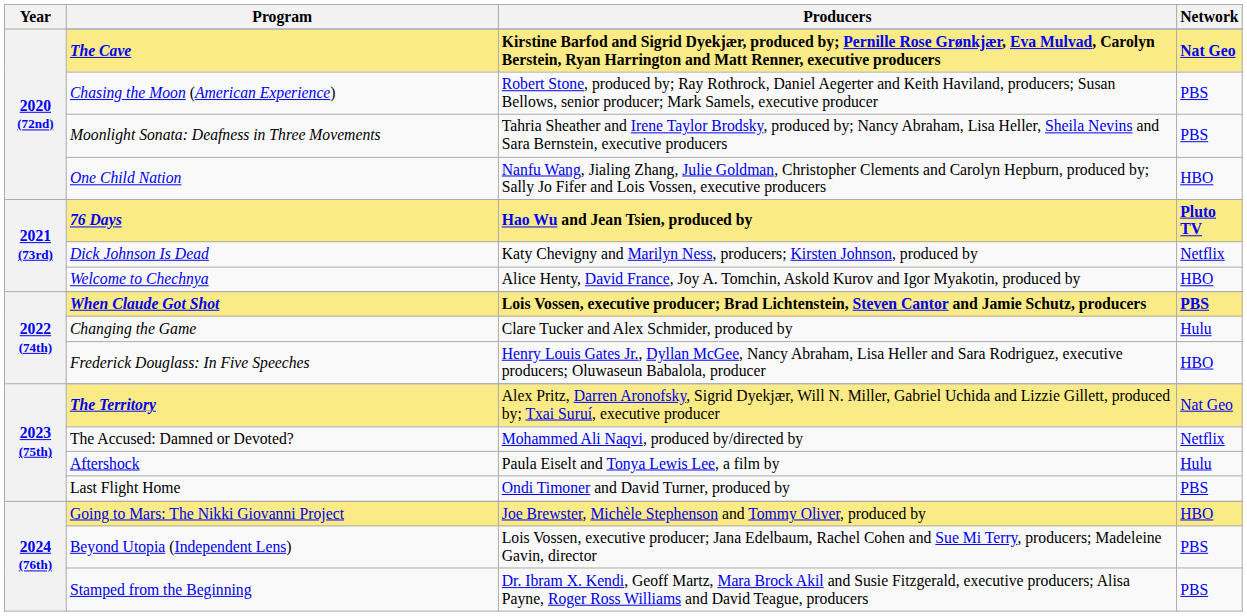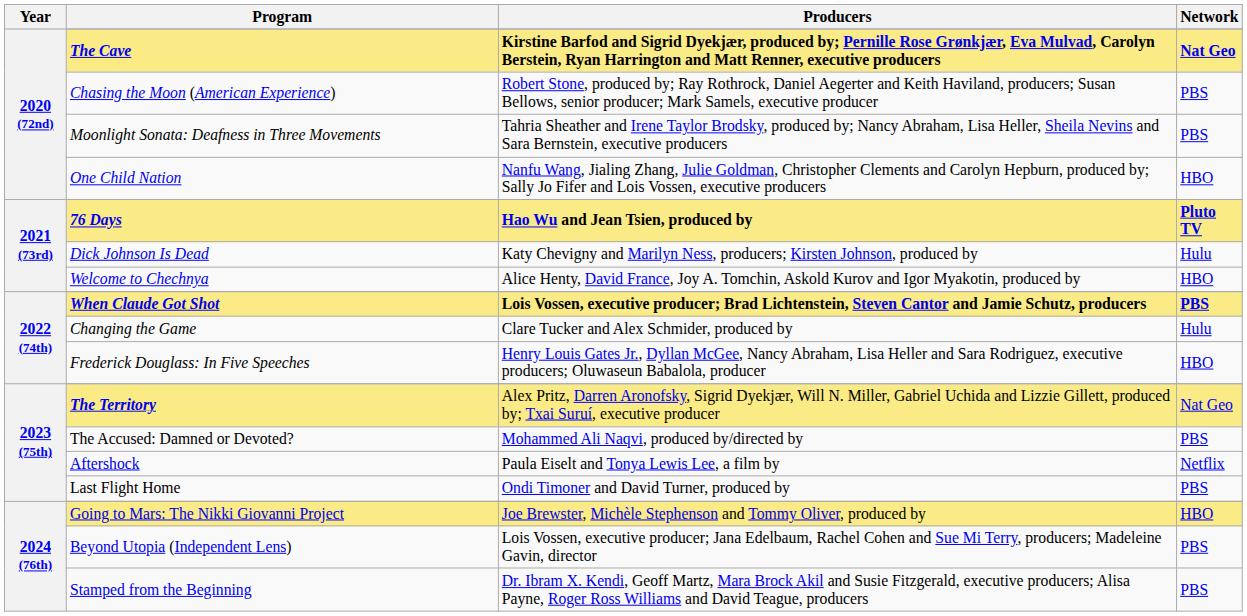 <table class="wikitable" style="width:100%">
 <tr bgcolor="#bebebe">
 <th width="5%">Year</th>
 <th width="35%">Program</th>
 <th width="55%">Producers</th>
 <th width="5%">Network</th>
 </tr>
 <tr>
 <th rowspan="5" style="text-align:center"><a href='#'>2020</a><br><small><a href='#'>(72nd)</a></small><br></th>
 </tr>
 <tr style="background:#FAEB86">
 <td><em><a href='#'><strong>The Cave</strong></a></em></td>
 <td><strong>Kirstine Barfod and Sigrid Dyekjær, produced by; <a href='#'>Pernille Rose Grønkjær</a>, <a href='#'>Eva Mulvad</a>, Carolyn Berstein, Ryan Harrington and Matt Renner, executive producers</strong></td>
 <td><a href='#'><strong>Nat Geo</strong></a></td>
 </tr>
 <tr>
 <td><em><a href='#'>Chasing the Moon</a></em> (<em><a href='#'>American Experience</a></em>)</td>
 <td><a href='#'>Robert Stone</a>, produced by; Ray Rothrock, Daniel Aegerter and Keith Haviland, producers; Susan Bellows, senior producer; Mark Samels, executive producer</td>
 <td><a href='#'>PBS</a></td>
 </tr>
 <tr>
 <td><em>Moonlight Sonata: Deafness in Three Movements</em></td>
 <td>Tahria Sheather and <a href='#'>Irene Taylor Brodsky</a>, produced by; Nancy Abraham, Lisa Heller, <a href='#'>Sheila Nevins</a> and Sara Bernstein, executive producers</td>
 <td><a href='#'>PBS</a></td>
 </tr>
 <tr>
 <td><em><a href='#'>One Child Nation</a></em></td>
 <td><a href='#'>Nanfu Wang</a>, Jialing Zhang, <a href='#'>Julie Goldman</a>, Christopher Clements and Carolyn Hepburn, produced by; Sally Jo Fifer and Lois Vossen, executive producers</td>
 <td><a href='#'>HBO</a></td>
 </tr>
 <tr>
 <th rowspan="4" style="text-align:center"><a href='#'>2021</a><br><small><a href='#'>(73rd)</a></small><br></th>
 </tr>
 <tr style="background:#FAEB86">
 <td><strong><em><a href='#'>76 Days</a></em></strong></td>
 <td><strong><a href='#'>Hao Wu</a> and Jean Tsien, produced by</strong></td>
 <td><strong><a href='#'>Pluto TV</a></strong></td>
 </tr>
 <tr>
 <td><em><a href='#'>Dick Johnson Is Dead</a></em></td>
 <td>Katy Chevigny and <a href='#'>Marilyn Ness</a>, producers; <a href='#'>Kirsten Johnson</a>, produced by</td>
-<td><a href='#'>Netflix</a></td>
+<td><a href='#'>Hulu</a></td>
 </tr>
 <tr>
 <td><em><a href='#'>Welcome to Chechnya</a></em></td>
 <td>Alice Henty, <a href='#'>David France</a>, Joy A. Tomchin, Askold Kurov and Igor Myakotin, produced by</td>
 <td><a href='#'>HBO</a></td>
 </tr>
 <tr>
 <th rowspan="4" style="text-align:center"><a href='#'>2022</a><br><small><a href='#'>(74th)</a></small><br></th>
 </tr>
 <tr style="background:#FAEB86">
 <td><strong><em><a href='#'>When Claude Got Shot</a></em></strong></td>
 <td><strong>Lois Vossen, executive producer; Brad Lichtenstein, <a href='#'>Steven Cantor</a> and Jamie Schutz, producers</strong></td>
 <td><strong><a href='#'>PBS</a></strong></td>
 </tr>
 <tr>
 <td><em>Changing the Game</em></td>
 <td>Clare Tucker and Alex Schmider, produced by</td>
 <td><a href='#'>Hulu</a></td>
 </tr>
 <tr>
 <td><em>Frederick Douglass: In Five Speeches</em></td>
 <td><a href='#'>Henry Louis Gates Jr.</a>, <a href='#'>Dyllan McGee</a>, Nancy Abraham, Lisa Heller and Sara Rodriguez, executive producers; Oluwaseun Babalola, producer</td>
 <td><a href='#'>HBO</a></td>
 </tr>
 <tr>
 <th rowspan="5" style="text-align:center"><a href='#'>2023</a><br><small><a href='#'>(75th)</a></small><br></th>
 </tr>
 <tr style="background:#FAEB86">
 <td><strong><em><a href='#'>The Territory</a><em><strong></td>
 <td></strong>Alex Pritz, <a href='#'>Darren Aronofsky</a>, Sigrid Dyekjær, Will N. Miller, Gabriel Uchida and Lizzie Gillett, produced by; <a href='#'>Txai Suruí</a>, executive producer<strong></td>
 <td><a href='#'></strong>Nat Geo<strong></a></td>
 </tr>
 <tr>
 <td></em>The Accused: Damned or Devoted?<em></td>
 <td><a href='#'>Mohammed Ali Naqvi</a>, produced by/directed by</td>
-<td><a href='#'>Netflix</a></td>
+<td><a href='#'>PBS</a></td>
 </tr>
 <tr>
 <td></em><a href='#'>Aftershock</a><em></td>
 <td>Paula Eiselt and <a href='#'>Tonya Lewis Lee</a>, a film by</td>
-<td><a href='#'>Hulu</a></td>
+<td><a href='#'>Netflix</a></td>
 </tr>
 <tr>
 <td></em>Last Flight Home<em></td>
 <td><a href='#'>Ondi Timoner</a> and David Turner, produced by</td>
 <td><a href='#'>PBS</a></td>
 </tr>
 <tr>
 <th rowspan="4" style="text-align:center"><a href='#'>2024</a><br><small><a href='#'>(76th)</a></small><br></th>
 </tr>
 <tr style="background:#FAEB86">
 <td></em></strong><a href='#'>Going to Mars: The Nikki Giovanni Project</a><strong><em></td>
 <td></strong><a href='#'>Joe Brewster</a>, <a href='#'>Michèle Stephenson</a> and <a href='#'>Tommy Oliver</a>, produced by<strong></td>
 <td></strong><a href='#'>HBO</a><strong></td>
 </tr>
 <tr>
 <td></em><a href='#'>Beyond Utopia</a> (<a href='#'>Independent Lens</a>)<em></td>
 <td>Lois Vossen, executive producer; Jana Edelbaum, Rachel Cohen and <a href='#'>Sue Mi Terry</a>, producers; Madeleine Gavin, director</td>
 <td><a href='#'>PBS</a></td>
 </tr>
 <tr>
 <td></em><a href='#'>Stamped from the Beginning</a><em></td>
 <td><a href='#'>Dr. Ibram X. Kendi</a>, Geoff Martz, <a href='#'>Mara Brock Akil</a> and Susie Fitzgerald, executive producers; Alisa Payne, <a href='#'>Roger Ross Williams</a> and David Teague, producers</td>
 <td><a href='#'>PBS</a></td>
 </tr>
 </table>
